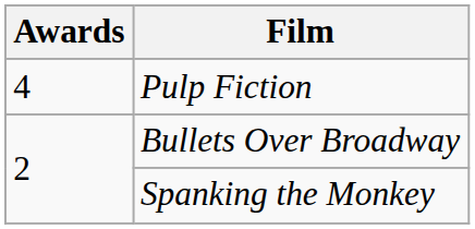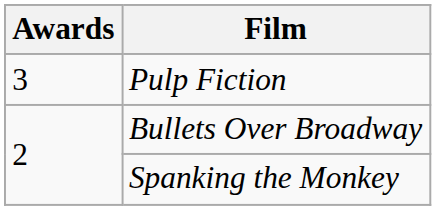 <table class="wikitable">
 <tr>
 <th>Awards</th>
 <th>Film</th>
 </tr>
 <tr>
-<td>4</td>
+<td>3</td>
 <td><em>Pulp Fiction</em></td>
 </tr>
 <tr>
 <td rowspan="2">2</td>
 <td><em>Bullets Over Broadway</em></td>
 </tr>
 <tr>
 <td><em>Spanking the Monkey</em></td>
 </tr>
 </table>
